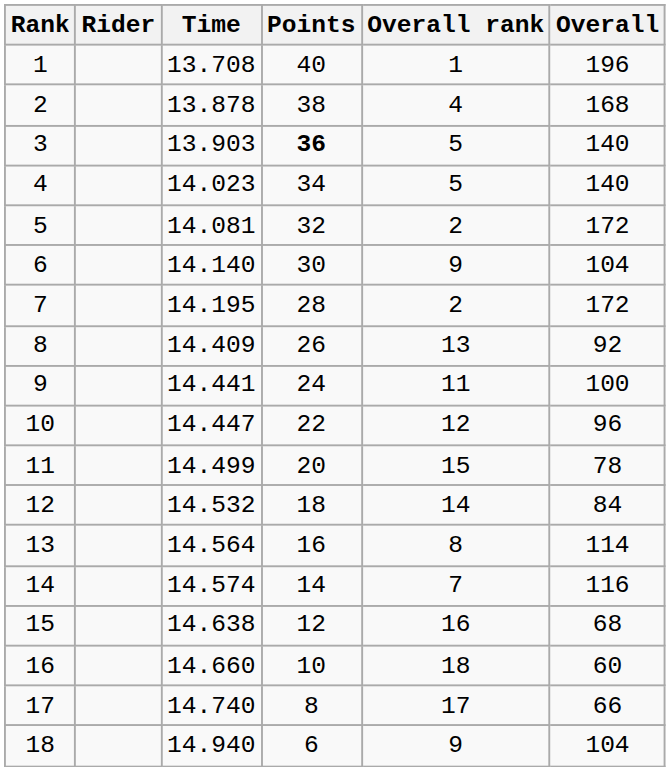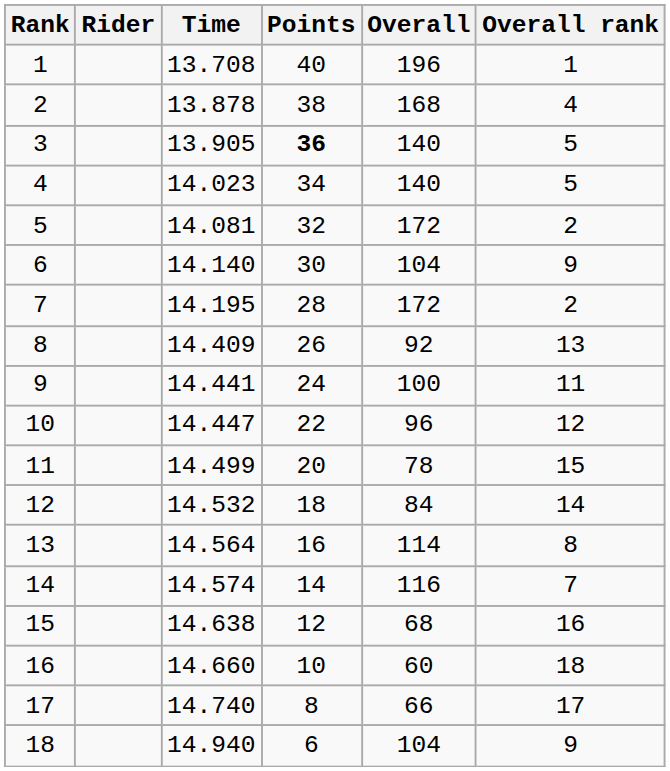 <table class="wikitable sortable" style="text-align:center">
 <tr>
 <th>Rank</th>
 <th>Rider</th>
 <th>Time</th>
 <th>Points</th>
+<th>Overall</th>
 <th>Overall rank</th>
-<th>Overall</th>
 </tr>
 <tr>
 <td>1</td>
 <td align=left></td>
 <td>13.708</td>
 <td>40</td>
+<td>196</td>
 <td>1</td>
-<td>196</td>
 </tr>
 <tr>
 <td>2</td>
 <td align=left></td>
 <td>13.878</td>
 <td>38</td>
+<td>168</td>
 <td>4</td>
-<td>168</td>
 </tr>
 <tr>
 <td>3</td>
 <td align=left></td>
-<td>13.903</td>
+<td>13.905</td>
 <td><strong>36</strong></td>
+<td>140</td>
 <td>5</td>
-<td>140</td>
 </tr>
 <tr>
 <td>4</td>
 <td align=left></td>
 <td>14.023</td>
 <td>34</td>
+<td>140</td>
 <td>5</td>
-<td>140</td>
 </tr>
 <tr>
 <td>5</td>
 <td align=left></td>
 <td>14.081</td>
 <td>32</td>
+<td>172</td>
 <td>2</td>
-<td>172</td>
 </tr>
 <tr>
 <td>6</td>
 <td align=left></td>
 <td>14.140</td>
 <td>30</td>
+<td>104</td>
 <td>9</td>
-<td>104</td>
 </tr>
 <tr>
 <td>7</td>
 <td align=left></td>
 <td>14.195</td>
 <td>28</td>
+<td>172</td>
 <td>2</td>
-<td>172</td>
 </tr>
 <tr>
 <td>8</td>
 <td align=left></td>
 <td>14.409</td>
 <td>26</td>
+<td>92</td>
 <td>13</td>
-<td>92</td>
 </tr>
 <tr>
 <td>9</td>
 <td align=left></td>
 <td>14.441</td>
 <td>24</td>
+<td>100</td>
 <td>11</td>
-<td>100</td>
 </tr>
 <tr>
 <td>10</td>
 <td align=left></td>
 <td>14.447</td>
 <td>22</td>
+<td>96</td>
 <td>12</td>
-<td>96</td>
 </tr>
 <tr>
 <td>11</td>
 <td align=left></td>
 <td>14.499</td>
 <td>20</td>
+<td>78</td>
 <td>15</td>
-<td>78</td>
 </tr>
 <tr>
 <td>12</td>
 <td align=left></td>
 <td>14.532</td>
 <td>18</td>
+<td>84</td>
 <td>14</td>
-<td>84</td>
 </tr>
 <tr>
 <td>13</td>
 <td align=left></td>
 <td>14.564</td>
 <td>16</td>
+<td>114</td>
 <td>8</td>
-<td>114</td>
 </tr>
 <tr>
 <td>14</td>
 <td align=left></td>
 <td>14.574</td>
 <td>14</td>
+<td>116</td>
 <td>7</td>
-<td>116</td>
 </tr>
 <tr>
 <td>15</td>
 <td align=left></td>
 <td>14.638</td>
 <td>12</td>
+<td>68</td>
 <td>16</td>
-<td>68</td>
 </tr>
 <tr>
 <td>16</td>
 <td align=left></td>
 <td>14.660</td>
 <td>10</td>
+<td>60</td>
 <td>18</td>
-<td>60</td>
 </tr>
 <tr>
 <td>17</td>
 <td align=left></td>
 <td>14.740</td>
 <td>8</td>
+<td>66</td>
 <td>17</td>
-<td>66</td>
 </tr>
 <tr>
 <td>18</td>
 <td align=left></td>
 <td>14.940</td>
 <td>6</td>
+<td>104</td>
 <td>9</td>
-<td>104</td>
 </tr>
 </table>
